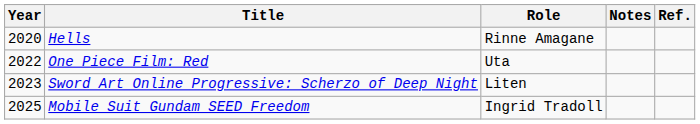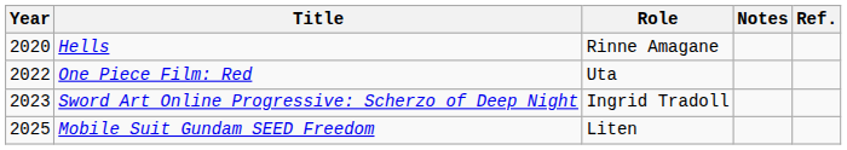 <table class="wikitable sortable plainrowheaders">
 <tr>
 <th>Year</th>
 <th>Title</th>
 <th>Role</th>
 <th class="unsortable">Notes</th>
 <th class="unsortable">Ref.</th>
 </tr>
 <tr>
 <td>2020</td>
 <td><em><a href='#'>Hells</a></em></td>
 <td>Rinne Amagane</td>
 <td></td>
 <td></td>
 </tr>
 <tr>
 <td>2022</td>
 <td><em><a href='#'>One Piece Film: Red</a></em></td>
 <td>Uta</td>
 <td></td>
 <td></td>
 </tr>
 <tr>
 <td>2023</td>
 <td><em><a href='#'>Sword Art Online Progressive: Scherzo of Deep Night</a></em></td>
-<td>Liten</td>
+<td>Ingrid Tradoll</td>
 <td></td>
 <td></td>
 </tr>
 <tr>
 <td>2025</td>
 <td><em><a href='#'>Mobile Suit Gundam SEED Freedom</a></em></td>
-<td>Ingrid Tradoll</td>
+<td>Liten</td>
 <td></td>
 <td></td>
 </tr>
 </table>
